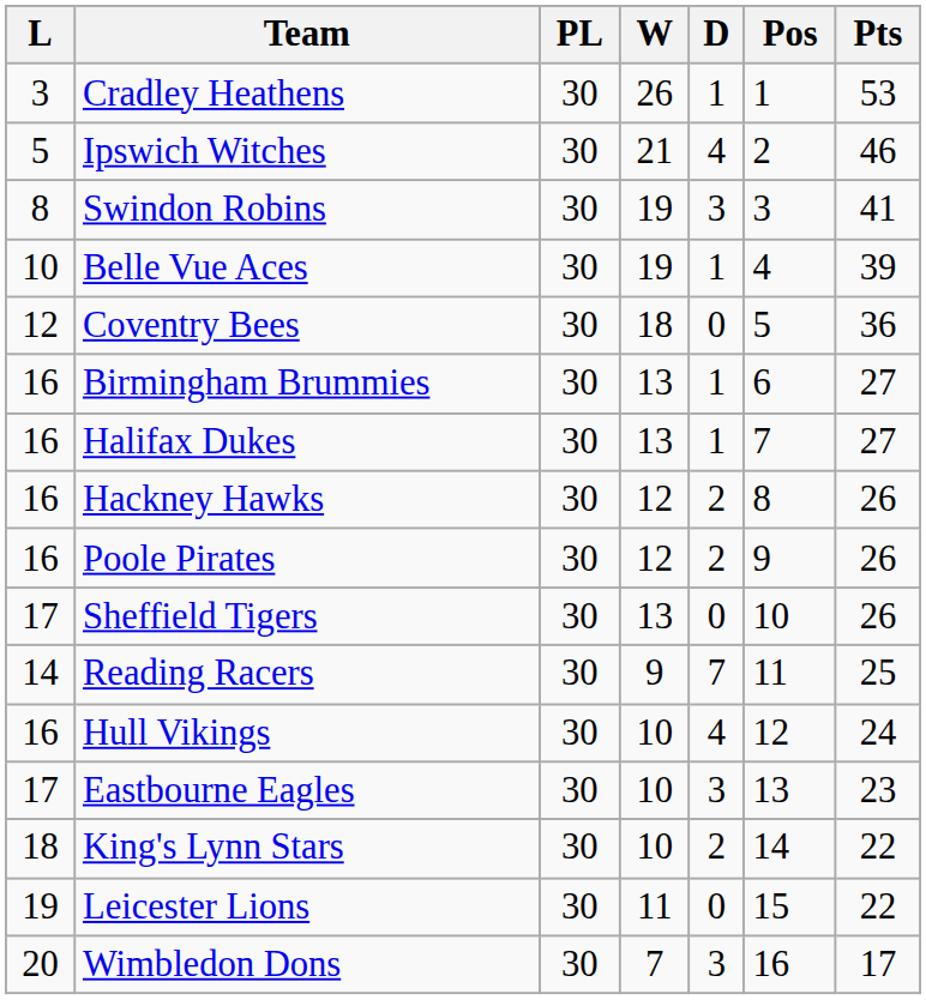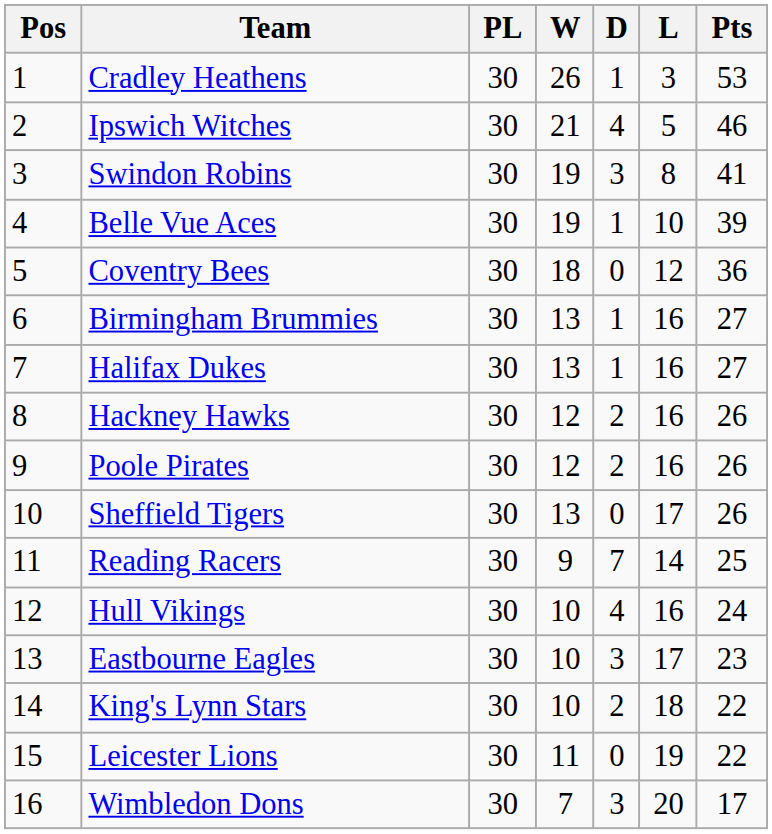 <table class=wikitable width="400">
 <tr>
-<th>L</th>
+<th>Pos</th>
 <th>Team</th>
 <th>PL</th>
 <th>W</th>
 <th>D</th>
-<th>Pos</th>
+<th>L</th>
 <th>Pts</th>
 </tr>
 <tr>
-<td align="center">3</td>
+<td>1</td>
 <td><a href='#'>Cradley Heathens</a></td>
 <td align="center">30</td>
 <td align="center">26</td>
 <td align="center">1</td>
-<td>1</td>
+<td align="center">3</td>
 <td align="center">53</td>
 </tr>
 <tr>
-<td align="center">5</td>
+<td>2</td>
 <td><a href='#'>Ipswich Witches</a></td>
 <td align="center">30</td>
 <td align="center">21</td>
 <td align="center">4</td>
-<td>2</td>
+<td align="center">5</td>
 <td align="center">46</td>
 </tr>
 <tr>
-<td align="center">8</td>
+<td>3</td>
 <td><a href='#'>Swindon Robins</a></td>
 <td align="center">30</td>
 <td align="center">19</td>
 <td align="center">3</td>
-<td>3</td>
+<td align="center">8</td>
 <td align="center">41</td>
 </tr>
 <tr>
-<td align="center">10</td>
+<td>4</td>
 <td><a href='#'>Belle Vue Aces</a></td>
 <td align="center">30</td>
 <td align="center">19</td>
 <td align="center">1</td>
-<td>4</td>
+<td align="center">10</td>
 <td align="center">39</td>
 </tr>
 <tr>
-<td align="center">12</td>
+<td>5</td>
 <td><a href='#'>Coventry Bees</a></td>
 <td align="center">30</td>
 <td align="center">18</td>
 <td align="center">0</td>
-<td>5</td>
+<td align="center">12</td>
 <td align="center">36</td>
 </tr>
 <tr>
-<td align="center">16</td>
+<td>6</td>
 <td><a href='#'>Birmingham Brummies</a></td>
 <td align="center">30</td>
 <td align="center">13</td>
 <td align="center">1</td>
-<td>6</td>
+<td align="center">16</td>
 <td align="center">27</td>
 </tr>
 <tr>
-<td align="center">16</td>
+<td>7</td>
 <td><a href='#'>Halifax Dukes</a></td>
 <td align="center">30</td>
 <td align="center">13</td>
 <td align="center">1</td>
-<td>7</td>
+<td align="center">16</td>
 <td align="center">27</td>
 </tr>
 <tr>
-<td align="center">16</td>
+<td>8</td>
 <td><a href='#'>Hackney Hawks</a></td>
 <td align="center">30</td>
 <td align="center">12</td>
 <td align="center">2</td>
-<td>8</td>
+<td align="center">16</td>
 <td align="center">26</td>
 </tr>
 <tr>
-<td align="center">16</td>
+<td>9</td>
 <td><a href='#'>Poole Pirates</a></td>
 <td align="center">30</td>
 <td align="center">12</td>
 <td align="center">2</td>
-<td>9</td>
+<td align="center">16</td>
 <td align="center">26</td>
 </tr>
 <tr>
-<td align="center">17</td>
+<td>10</td>
 <td><a href='#'>Sheffield Tigers</a></td>
 <td align="center">30</td>
 <td align="center">13</td>
 <td align="center">0</td>
-<td>10</td>
+<td align="center">17</td>
 <td align="center">26</td>
 </tr>
 <tr>
-<td align="center">14</td>
+<td>11</td>
 <td><a href='#'>Reading Racers</a></td>
 <td align="center">30</td>
 <td align="center">9</td>
 <td align="center">7</td>
-<td>11</td>
+<td align="center">14</td>
 <td align="center">25</td>
 </tr>
 <tr>
-<td align="center">16</td>
+<td>12</td>
 <td><a href='#'>Hull Vikings</a></td>
 <td align="center">30</td>
 <td align="center">10</td>
 <td align="center">4</td>
-<td>12</td>
+<td align="center">16</td>
 <td align="center">24</td>
 </tr>
 <tr>
-<td align="center">17</td>
+<td>13</td>
 <td><a href='#'>Eastbourne Eagles</a></td>
 <td align="center">30</td>
 <td align="center">10</td>
 <td align="center">3</td>
-<td>13</td>
+<td align="center">17</td>
 <td align="center">23</td>
 </tr>
 <tr>
-<td align="center">18</td>
+<td>14</td>
 <td><a href='#'>King's Lynn Stars</a></td>
 <td align="center">30</td>
 <td align="center">10</td>
 <td align="center">2</td>
-<td>14</td>
+<td align="center">18</td>
 <td align="center">22</td>
 </tr>
 <tr>
-<td align="center">19</td>
+<td>15</td>
 <td><a href='#'>Leicester Lions</a></td>
 <td align="center">30</td>
 <td align="center">11</td>
 <td align="center">0</td>
-<td>15</td>
+<td align="center">19</td>
 <td align="center">22</td>
 </tr>
 <tr>
-<td align="center">20</td>
+<td>16</td>
 <td><a href='#'>Wimbledon Dons</a></td>
 <td align="center">30</td>
 <td align="center">7</td>
 <td align="center">3</td>
-<td>16</td>
+<td align="center">20</td>
 <td align="center">17</td>
 </tr>
 </table>
